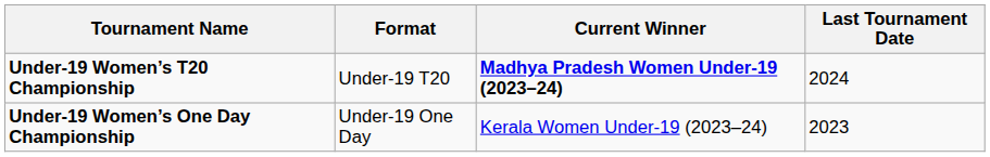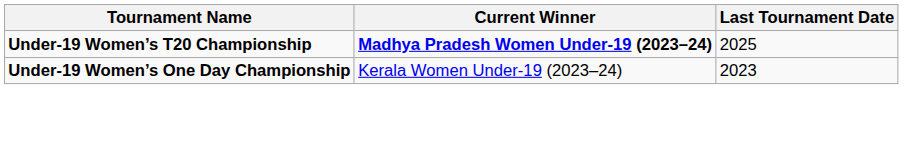 <table class="wikitable sortable">
 <tr>
 <th>Tournament Name</th>
-<th>Format</th>
 <th>Current Winner</th>
 <th>Last Tournament Date</th>
 </tr>
 <tr>
 <td><strong>Under-19 Women’s T20 Championship</strong></td>
-<td>Under-19 T20</td>
 <td><strong><a href='#'>Madhya Pradesh Women Under-19</a> (2023–24)</strong></td>
-<td>2024</td>
+<td>2025</td>
 </tr>
 <tr>
 <td><strong>Under-19 Women’s One Day Championship</strong></td>
-<td>Under-19 One Day</td>
 <td><a href='#'>Kerala Women Under-19</a> (2023–24)</td>
 <td>2023</td>
 </tr>
 </table>
